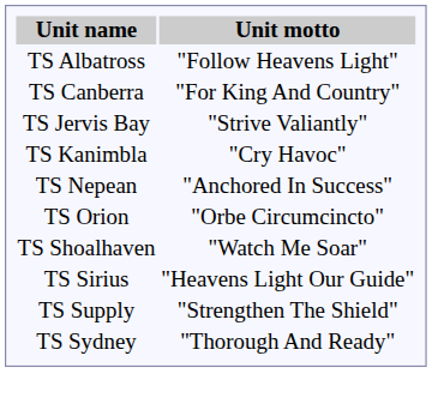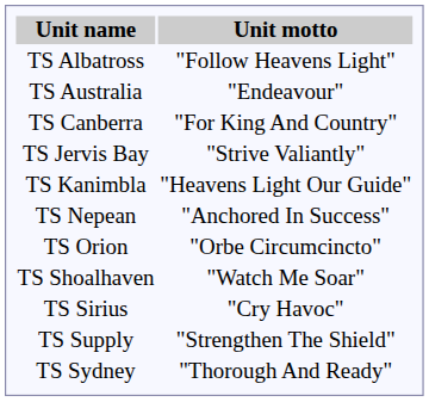 <table class="mw-collapsible mw-collapsed" style="border:1px solid #8888aa; background:#f7f8ff; text-align:center; padding:5px;">
 <tr style="background:#CCCCCC">
 <th>Unit name</th>
 <th>Unit motto</th>
 </tr>
 <tr>
 <td>TS Albatross</td>
 <td>"Follow Heavens Light"</td>
+</tr>
+<tr>
+<td>TS Australia</td>
+<td>"Endeavour"</td>
 </tr>
 <tr>
 <td>TS Canberra</td>
 <td>"For King And Country"</td>
 </tr>
 <tr>
 <td>TS Jervis Bay</td>
 <td>"Strive Valiantly"</td>
 </tr>
 <tr>
 <td>TS Kanimbla</td>
-<td>"Cry Havoc"</td>
+<td>"Heavens Light Our Guide"</td>
 </tr>
 <tr>
 <td>TS Nepean</td>
 <td>"Anchored In Success"</td>
 </tr>
 <tr>
 <td>TS Orion</td>
 <td>"Orbe Circumcincto"</td>
 </tr>
 <tr>
 <td>TS Shoalhaven</td>
 <td>"Watch Me Soar"</td>
 </tr>
 <tr>
 <td>TS Sirius</td>
-<td>"Heavens Light Our Guide"</td>
+<td>"Cry Havoc"</td>
 </tr>
 <tr>
 <td>TS Supply</td>
 <td>"Strengthen The Shield"</td>
 </tr>
 <tr>
 <td>TS Sydney</td>
 <td>"Thorough And Ready"</td>
 </tr>
 </table>
